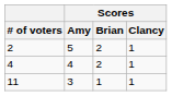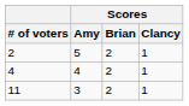 <table class="wikitable">
 <tr>
 <th></th>
 <th colspan=3>Scores</th>
 </tr>
 <tr>
 <th># of voters</th>
 <th>Amy</th>
 <th>Brian</th>
 <th>Clancy</th>
 </tr>
 <tr>
 <td>2</td>
 <td>5</td>
 <td>2</td>
 <td>1</td>
 </tr>
 <tr>
 <td>4</td>
 <td>4</td>
 <td>2</td>
 <td>1</td>
 </tr>
 <tr>
 <td>11</td>
 <td>3</td>
-<td>1</td>
+<td>2</td>
 <td>1</td>
 </tr>
 </table>
